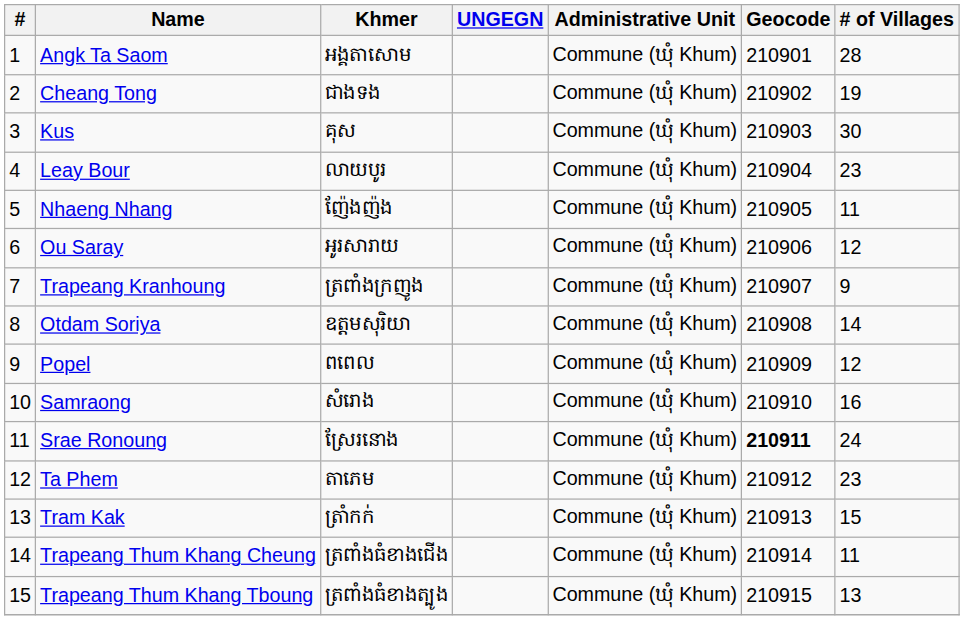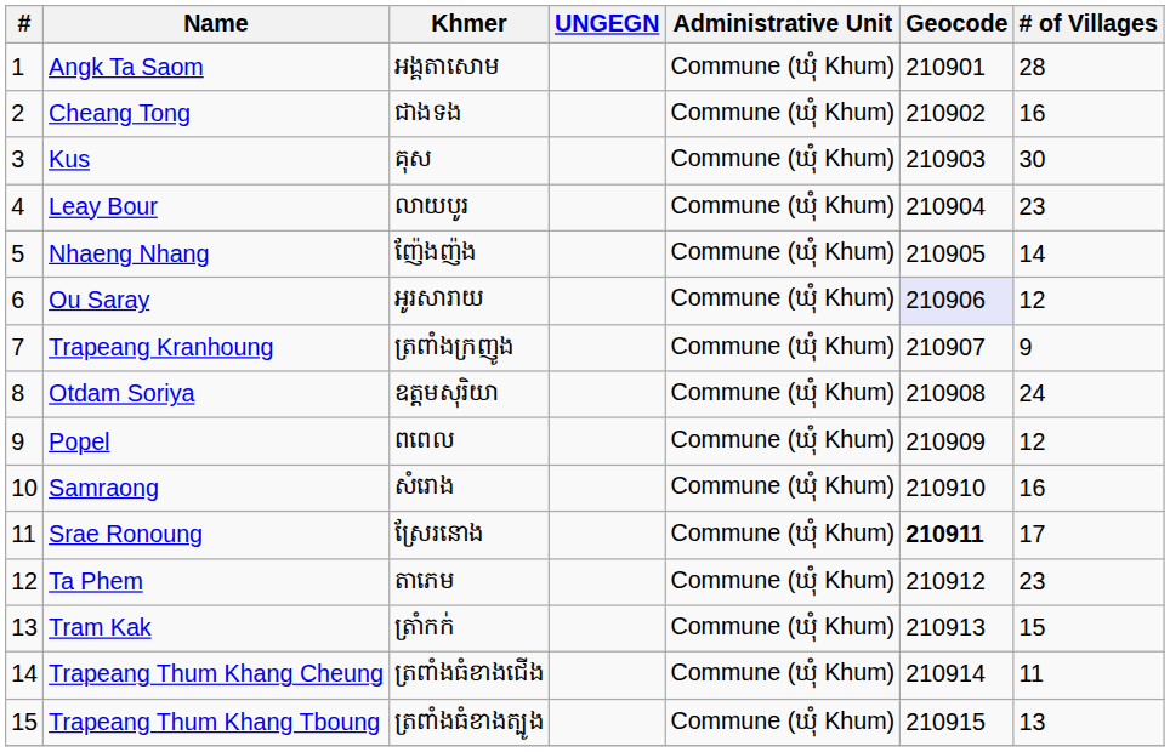 <table class="wikitable sortable">
 <tr>
 <th>#</th>
 <th>Name</th>
 <th>Khmer</th>
 <th><a href='#'>UNGEGN</a></th>
 <th>Administrative Unit</th>
 <th>Geocode</th>
 <th># of Villages</th>
 </tr>
 <tr>
 <td>1</td>
 <td><a href='#'>Angk Ta Saom</a></td>
 <td>អង្គតាសោម</td>
 <td></td>
 <td>Commune (ឃុំ Khum)</td>
 <td>210901</td>
 <td>28</td>
 </tr>
 <tr>
 <td>2</td>
 <td><a href='#'>Cheang Tong</a></td>
 <td>ជាងទង</td>
 <td></td>
 <td>Commune (ឃុំ Khum)</td>
 <td>210902</td>
-<td>19</td>
+<td>16</td>
 </tr>
 <tr>
 <td>3</td>
 <td><a href='#'>Kus</a></td>
 <td>គុស</td>
 <td></td>
 <td>Commune (ឃុំ Khum)</td>
 <td>210903</td>
 <td>30</td>
 </tr>
 <tr>
 <td>4</td>
 <td><a href='#'>Leay Bour</a></td>
 <td>លាយបូរ</td>
 <td></td>
 <td>Commune (ឃុំ Khum)</td>
 <td>210904</td>
 <td>23</td>
 </tr>
 <tr>
 <td>5</td>
 <td><a href='#'>Nhaeng Nhang</a></td>
 <td>ញ៉ែងញ៉ង</td>
 <td></td>
 <td>Commune (ឃុំ Khum)</td>
 <td>210905</td>
-<td>11</td>
+<td>14</td>
 </tr>
 <tr>
 <td>6</td>
 <td><a href='#'>Ou Saray</a></td>
 <td>អូរសារាយ</td>
 <td></td>
 <td>Commune (ឃុំ Khum)</td>
-<td>210906</td>
+<td style="background: lavender;">210906</td>
 <td>12</td>
 </tr>
 <tr>
 <td>7</td>
 <td><a href='#'>Trapeang Kranhoung</a></td>
 <td>ត្រពាំងក្រញូង</td>
 <td></td>
 <td>Commune (ឃុំ Khum)</td>
 <td>210907</td>
 <td>9</td>
 </tr>
 <tr>
 <td>8</td>
 <td><a href='#'>Otdam Soriya</a></td>
 <td>ឧត្ដមសុរិយា</td>
 <td></td>
 <td>Commune (ឃុំ Khum)</td>
 <td>210908</td>
-<td>14</td>
+<td>24</td>
 </tr>
 <tr>
 <td>9</td>
 <td><a href='#'>Popel</a></td>
 <td>ពពេល</td>
 <td></td>
 <td>Commune (ឃុំ Khum)</td>
 <td>210909</td>
 <td>12</td>
 </tr>
 <tr>
 <td>10</td>
 <td><a href='#'>Samraong</a></td>
 <td>សំរោង</td>
 <td></td>
 <td>Commune (ឃុំ Khum)</td>
 <td>210910</td>
 <td>16</td>
 </tr>
 <tr>
 <td>11</td>
 <td><a href='#'>Srae Ronoung</a></td>
 <td>ស្រែរនោង</td>
 <td></td>
 <td>Commune (ឃុំ Khum)</td>
 <td><strong>210911</strong></td>
-<td>24</td>
+<td>17</td>
 </tr>
 <tr>
 <td>12</td>
 <td><a href='#'>Ta Phem</a></td>
 <td>តាភេម</td>
 <td></td>
 <td>Commune (ឃុំ Khum)</td>
 <td>210912</td>
 <td>23</td>
 </tr>
 <tr>
 <td>13</td>
 <td><a href='#'>Tram Kak</a></td>
 <td>ត្រាំកក់</td>
 <td></td>
 <td>Commune (ឃុំ Khum)</td>
 <td>210913</td>
 <td>15</td>
 </tr>
 <tr>
 <td>14</td>
 <td><a href='#'>Trapeang Thum Khang Cheung</a></td>
 <td>ត្រពាំងធំខាងជើង</td>
 <td></td>
 <td>Commune (ឃុំ Khum)</td>
 <td>210914</td>
 <td>11</td>
 </tr>
 <tr>
 <td>15</td>
 <td><a href='#'>Trapeang Thum Khang Tboung</a></td>
 <td>ត្រពាំងធំខាងត្បូង</td>
 <td></td>
 <td>Commune (ឃុំ Khum)</td>
 <td>210915</td>
 <td>13</td>
 </tr>
 <tr>
 </tr>
 </table>
